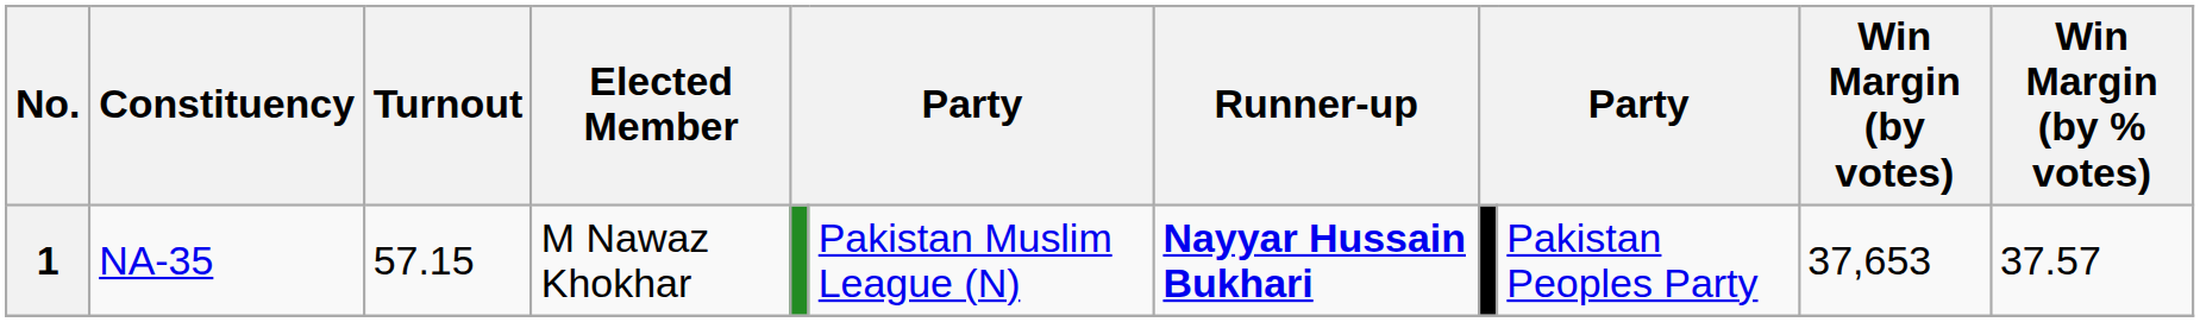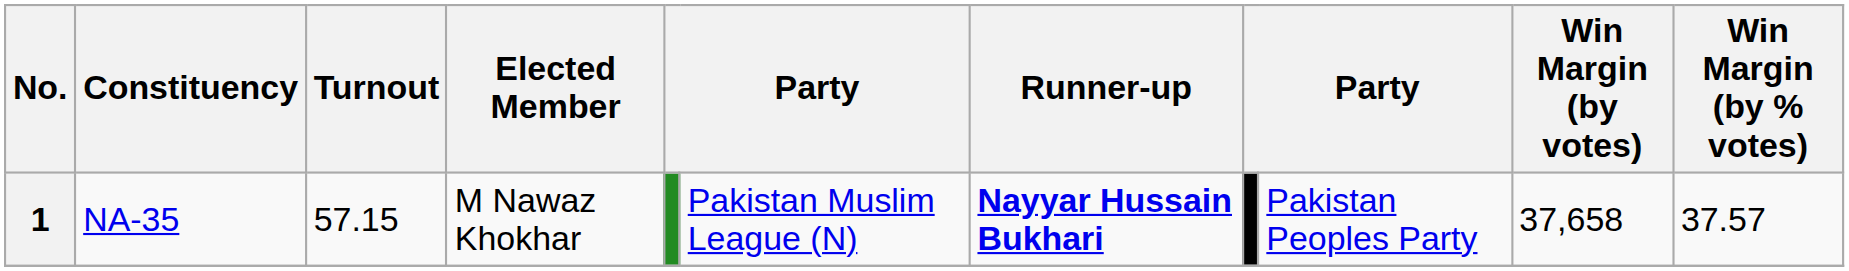 <table class="wikitable sortable">
 <tr>
 <th>No.</th>
 <th>Constituency</th>
 <th>Turnout</th>
 <th>Elected Member</th>
 <th colspan="2">Party</th>
 <th>Runner-up</th>
 <th colspan="2">Party</th>
 <th>Win Margin<br>(by votes)</th>
 <th>Win Margin<br>(by % votes)</th>
 </tr>
 <tr>
 <th>1</th>
 <td><a href='#'>NA-35</a></td>
 <td>57.15</td>
 <td>M Nawaz Khokhar</td>
 <td style="color:inherit;background:#228b22"></td>
 <td><a href='#'>Pakistan Muslim League (N)</a></td>
 <td><strong><a href='#'>Nayyar Hussain Bukhari</a></strong></td>
 <td style="color:inherit;background:#000000"></td>
 <td><a href='#'>Pakistan Peoples Party</a></td>
-<td>37,653</td>
+<td>37,658</td>
 <td>37.57</td>
 </tr>
 <tr>
 </tr>
 </table>
